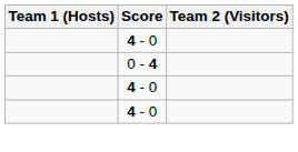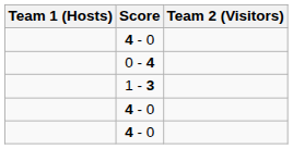 <table class=wikitable>
 <tr>
 <th>Team 1 (Hosts)</th>
 <th>Score </th>
 <th>Team 2 (Visitors)</th>
 </tr>
 <tr>
 <td><strong></strong></td>
 <td align=center><strong>4</strong> - 0</td>
 <td></td>
 </tr>
 <tr>
 <td></td>
 <td align=center>0 - <strong>4</strong></td>
 <td><strong></strong></td>
 </tr>
 <tr>
+<td></td>
+<td align=center>1 - <strong>3</strong></td>
+<td><strong></strong></td>
+</tr>
+<tr>
 <td><strong></strong></td>
 <td align=center><strong>4</strong> - 0</td>
 <td></td>
 </tr>
 <tr>
 <td><strong></strong></td>
 <td align=center><strong>4</strong> - 0</td>
 <td></td>
 </tr>
 </table>
